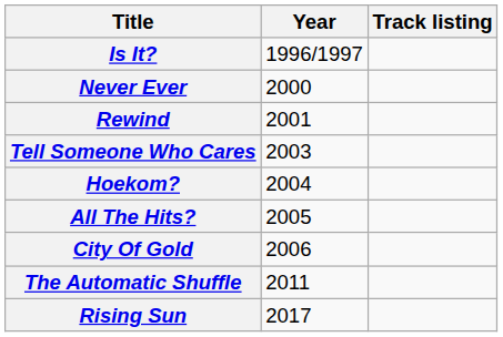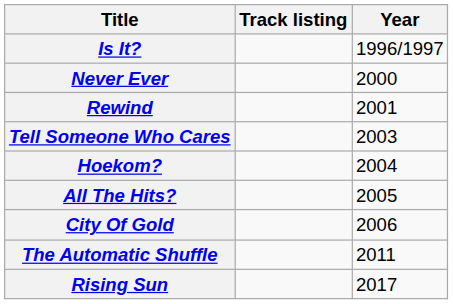 <table class="wikitable" style="font-size: 95%;">
 <tr>
 <th scope="col">Title</th>
+<th scope="col">Track listing</th>
 <th scope="col">Year</th>
-<th scope="col">Track listing</th>
 </tr>
 <tr>
 <th scope="row"><em><a href='#'>Is It?</a></em></th>
+<td></td>
 <td>1996/1997</td>
-<td></td>
 </tr>
 <tr>
 <th scope="row"><em><a href='#'>Never Ever</a></em></th>
+<td></td>
 <td>2000</td>
-<td></td>
 </tr>
 <tr>
 <th scope="row"><em><a href='#'>Rewind</a></em></th>
+<td></td>
 <td>2001</td>
-<td></td>
 </tr>
 <tr>
 <th scope="row"><em><a href='#'>Tell Someone Who Cares</a></em></th>
+<td></td>
 <td>2003</td>
-<td></td>
 </tr>
 <tr>
 <th scope="row"><em><a href='#'>Hoekom?</a></em></th>
+<td></td>
 <td>2004</td>
-<td></td>
 </tr>
 <tr>
 <th scope="row"><em><a href='#'>All The Hits?</a></em></th>
+<td></td>
 <td>2005</td>
-<td></td>
 </tr>
 <tr>
 <th scope="row"><em><a href='#'>City Of Gold</a></em></th>
+<td></td>
 <td>2006</td>
-<td></td>
 </tr>
 <tr>
 <th scope="row"><em> <a href='#'>The Automatic Shuffle</a></em></th>
+<td></td>
 <td>2011</td>
-<td></td>
 </tr>
 <tr>
 <th scope="row"><em> <a href='#'>Rising Sun</a></em></th>
+<td></td>
 <td>2017</td>
-<td></td>
 </tr>
 </table>
